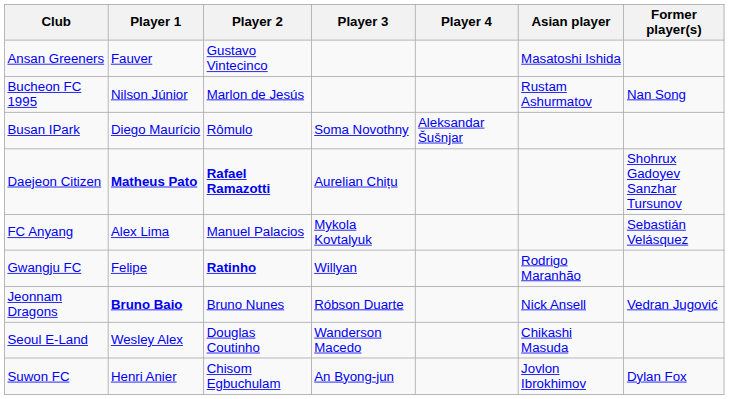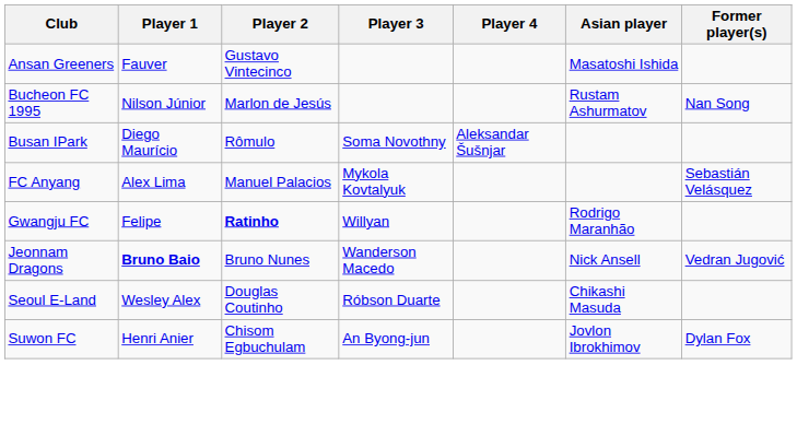 <table class="sortable wikitable">
 <tr>
 <th style="width:190px;">Club</th>
 <th style="width:170px;">Player 1</th>
 <th style="width:170px;">Player 2</th>
 <th style="width:170px;">Player 3</th>
 <th style="width:170px;">Player 4</th>
 <th style="width:170px;">Asian player</th>
 <th style="width:170px;">Former player(s)</th>
 </tr>
 <tr>
 <td><a href='#'>Ansan Greeners</a></td>
 <td> <a href='#'>Fauver</a></td>
 <td> <a href='#'>Gustavo Vintecinco</a></td>
 <td></td>
 <td></td>
 <td> <a href='#'>Masatoshi Ishida</a></td>
 <td></td>
 </tr>
 <tr>
 <td><a href='#'>Bucheon FC 1995</a></td>
 <td> <a href='#'>Nilson Júnior</a></td>
 <td> <a href='#'>Marlon de Jesús</a></td>
 <td></td>
 <td></td>
 <td> <a href='#'>Rustam Ashurmatov</a></td>
 <td> <a href='#'>Nan Song</a></td>
 </tr>
 <tr>
 <td><a href='#'>Busan IPark</a></td>
 <td> <a href='#'>Diego Maurício</a></td>
 <td> <a href='#'>Rômulo</a></td>
 <td> <a href='#'>Soma Novothny</a></td>
 <td> <a href='#'>Aleksandar Šušnjar</a></td>
 <td></td>
 <td></td>
 </tr>
 <tr>
-<td><a href='#'>Daejeon Citizen</a></td>
-<td> <strong><a href='#'>Matheus Pato</a></strong></td>
-<td> <strong><a href='#'>Rafael Ramazotti</a></strong></td>
-<td> <a href='#'>Aurelian Chițu</a></td>
-<td></td>
-<td></td>
-<td> <a href='#'>Shohrux Gadoyev</a> <br>  <a href='#'>Sanzhar Tursunov</a></td>
-</tr>
-<tr>
 <td><a href='#'>FC Anyang</a></td>
 <td> <a href='#'>Alex Lima</a></td>
 <td> <a href='#'>Manuel Palacios</a></td>
 <td> <a href='#'>Mykola Kovtalyuk</a></td>
 <td></td>
 <td></td>
 <td> <a href='#'>Sebastián Velásquez</a></td>
 </tr>
 <tr>
 <td><a href='#'>Gwangju FC</a></td>
 <td> <a href='#'>Felipe</a></td>
 <td> <strong><a href='#'>Ratinho</a></strong></td>
 <td> <a href='#'>Willyan</a></td>
 <td></td>
 <td> <a href='#'>Rodrigo Maranhão</a></td>
 </tr>
 <tr>
 <td><a href='#'>Jeonnam Dragons</a></td>
 <td> <strong><a href='#'>Bruno Baio</a></strong></td>
 <td> <a href='#'>Bruno Nunes</a></td>
-<td> <a href='#'>Róbson Duarte</a></td>
+<td> <a href='#'>Wanderson Macedo</a></td>
 <td></td>
 <td> <a href='#'>Nick Ansell</a></td>
 <td> <a href='#'>Vedran Jugović</a></td>
 </tr>
 <tr>
 <td><a href='#'>Seoul E-Land</a></td>
 <td> <a href='#'>Wesley Alex</a></td>
 <td> <a href='#'>Douglas Coutinho</a></td>
-<td> <a href='#'>Wanderson Macedo</a></td>
+<td> <a href='#'>Róbson Duarte</a></td>
 <td></td>
 <td> <a href='#'>Chikashi Masuda</a></td>
 <td></td>
 </tr>
 <tr>
 <td><a href='#'>Suwon FC</a></td>
 <td> <a href='#'>Henri Anier</a></td>
 <td> <a href='#'>Chisom Egbuchulam</a></td>
 <td> <a href='#'>An Byong-jun</a></td>
 <td></td>
 <td> <a href='#'>Jovlon Ibrokhimov</a></td>
 <td> <a href='#'>Dylan Fox</a></td>
 </tr>
 </table>
